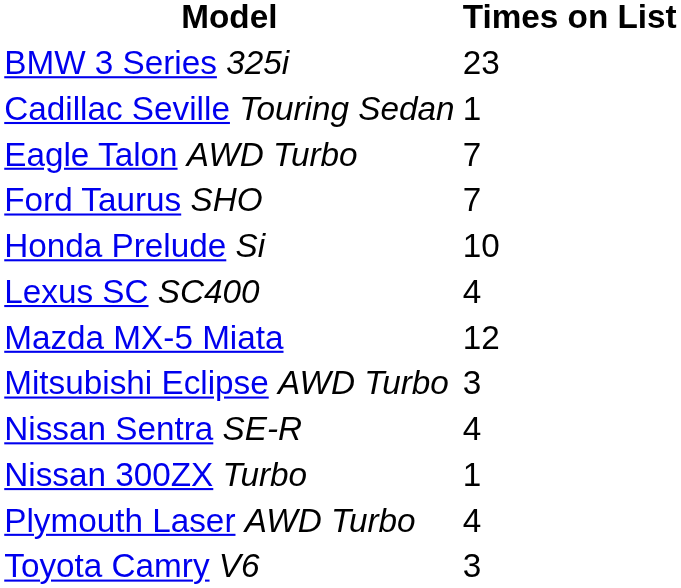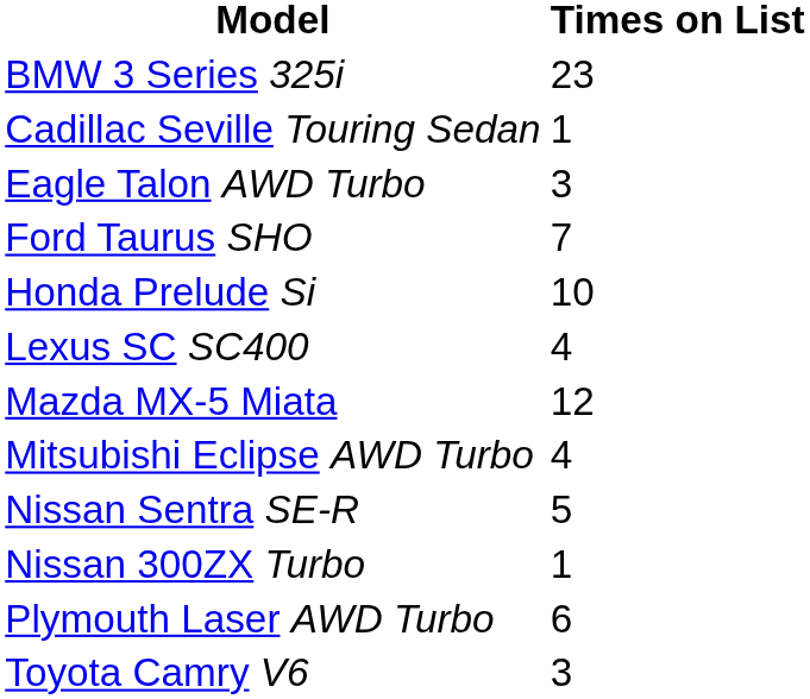 <table Vw Corrado VR6>
 <tr>
 <th>Model</th>
 <th>Times on List</th>
 </tr>
 <tr>
 <td><a href='#'>BMW 3 Series</a> <em>325i</em></td>
 <td>23</td>
 </tr>
 <tr>
 <td><a href='#'>Cadillac Seville</a> <em>Touring Sedan</em></td>
 <td>1</td>
 </tr>
 <tr>
 <td><a href='#'>Eagle Talon</a> <em>AWD Turbo</em></td>
-<td>7</td>
+<td>3</td>
 </tr>
 <tr>
 <td><a href='#'>Ford Taurus</a> <em>SHO</em></td>
 <td>7</td>
 </tr>
 <tr>
 <td><a href='#'>Honda Prelude</a> <em>Si</em></td>
 <td>10</td>
 </tr>
 <tr>
 <td><a href='#'>Lexus SC</a> <em>SC400</em></td>
 <td>4</td>
 </tr>
 <tr>
 <td><a href='#'>Mazda MX-5 Miata</a></td>
 <td>12</td>
 </tr>
 <tr>
 <td><a href='#'>Mitsubishi Eclipse</a> <em>AWD Turbo</em></td>
-<td>3</td>
+<td>4</td>
 </tr>
 <tr>
 <td><a href='#'>Nissan Sentra</a> <em>SE-R</em></td>
-<td>4</td>
+<td>5</td>
 </tr>
 <tr>
 <td><a href='#'>Nissan 300ZX</a> <em>Turbo</em></td>
 <td>1</td>
 </tr>
 <tr>
 <td><a href='#'>Plymouth Laser</a> <em>AWD Turbo</em></td>
-<td>4</td>
+<td>6</td>
 </tr>
 <tr>
 <td><a href='#'>Toyota Camry</a> <em>V6</em></td>
 <td>3</td>
 </tr>
 </table>
